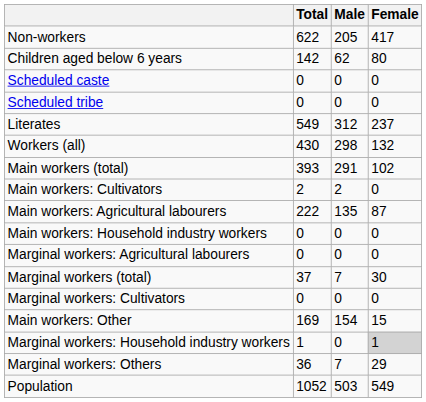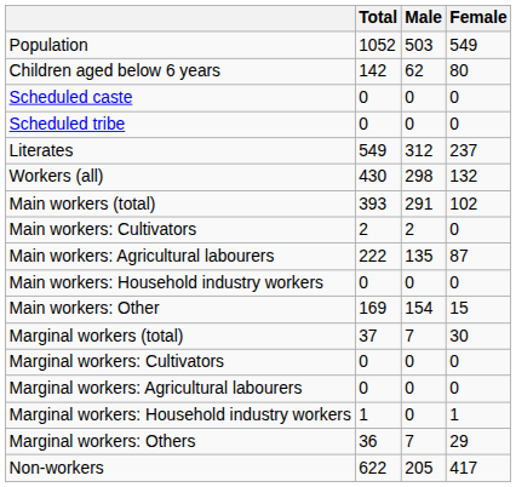 <table class="wikitable sortable">
 <tr>
 <th></th>
 <th>Total</th>
 <th>Male</th>
 <th>Female</th>
 </tr>
 <tr>
-<td>Non-workers</td>
-<td>622</td>
-<td>205</td>
-<td>417</td>
+<td>Population</td>
+<td>1052</td>
+<td>503</td>
+<td>549</td>
 </tr>
 <tr>
 <td>Children aged below 6 years</td>
 <td>142</td>
 <td>62</td>
 <td>80</td>
 </tr>
 <tr>
 <td><a href='#'>Scheduled caste</a></td>
 <td>0</td>
 <td>0</td>
 <td>0</td>
 </tr>
 <tr>
 <td><a href='#'>Scheduled tribe</a></td>
 <td>0</td>
 <td>0</td>
 <td>0</td>
 </tr>
 <tr>
 <td>Literates</td>
 <td>549</td>
 <td>312</td>
 <td>237</td>
 </tr>
 <tr>
 <td>Workers (all)</td>
 <td>430</td>
 <td>298</td>
 <td>132</td>
 </tr>
 <tr>
 <td>Main workers (total)</td>
 <td>393</td>
 <td>291</td>
 <td>102</td>
 </tr>
 <tr>
 <td>Main workers: Cultivators</td>
 <td>2</td>
 <td>2</td>
 <td>0</td>
 </tr>
 <tr>
 <td>Main workers: Agricultural labourers</td>
 <td>222</td>
 <td>135</td>
 <td>87</td>
 </tr>
 <tr>
 <td>Main workers: Household industry workers</td>
 <td>0</td>
 <td>0</td>
 <td>0</td>
 </tr>
 <tr>
-<td>Marginal workers: Agricultural labourers</td>
-<td>0</td>
-<td>0</td>
-<td>0</td>
+<td>Main workers: Other</td>
+<td>169</td>
+<td>154</td>
+<td>15</td>
 </tr>
 <tr>
 <td>Marginal workers (total)</td>
 <td>37</td>
 <td>7</td>
 <td>30</td>
 </tr>
 <tr>
 <td>Marginal workers: Cultivators</td>
 <td>0</td>
 <td>0</td>
 <td>0</td>
 </tr>
 <tr>
-<td>Main workers: Other</td>
-<td>169</td>
-<td>154</td>
-<td>15</td>
+<td>Marginal workers: Agricultural labourers</td>
+<td>0</td>
+<td>0</td>
+<td>0</td>
 </tr>
 <tr>
 <td>Marginal workers: Household industry workers</td>
 <td>1</td>
 <td>0</td>
-<td style="background: lightgrey;">1</td>
+<td>1</td>
 </tr>
 <tr>
 <td>Marginal workers: Others</td>
 <td>36</td>
 <td>7</td>
 <td>29</td>
 </tr>
 <tr>
-<td>Population</td>
-<td>1052</td>
-<td>503</td>
-<td>549</td>
+<td>Non-workers</td>
+<td>622</td>
+<td>205</td>
+<td>417</td>
 </tr>
 </table>
